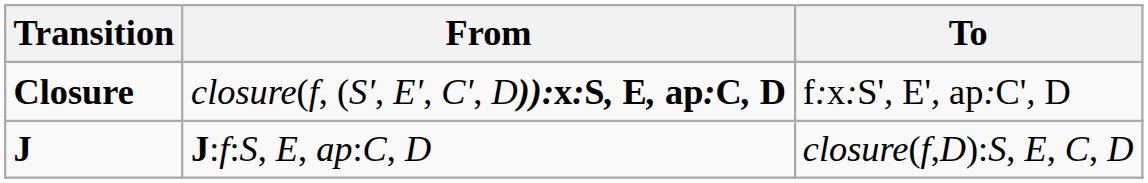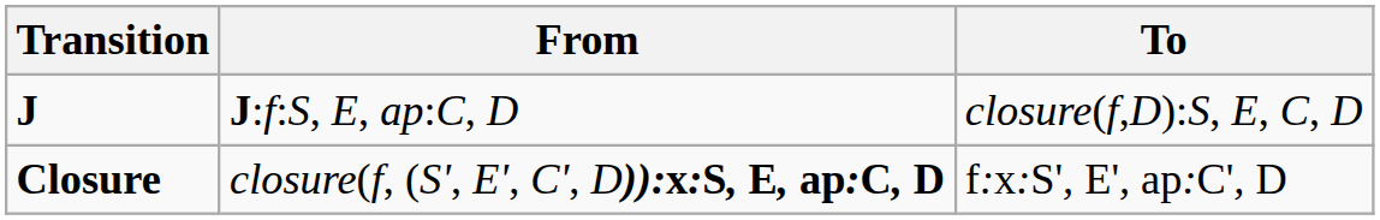 <table class="wikitable">
 <tr>
 <th>Transition</th>
 <th>From</th>
 <th>To</th>
 </tr>
 <tr>
+<td><strong>J</strong></td>
+<td><strong>J</strong>:<em>f</em>:<em>S</em>, <em>E</em>, <em>ap</em>:<em>C</em>, <em>D</em></td>
+<td><em>closure</em>(<em>f</em>,<em>D</em>):<em>S</em>, <em>E</em>, <em>C</em>, <em>D</em></td>
+</tr>
+<tr>
 <td><strong>Closure</strong></td>
 <td><em>closure</em>(<em>f</em>, (<em>S'</em>, <em>E'</em>, <em>C'</em>, <em>D<strong>)):</em>x<em>:</em>S<em>, </em>E<em>, </em>ap<em>:</em>C<em>, </em>D<em></td>
 <td></em>f<em>:</em>x<em>:</em>S'<em>, </em>E'<em>, </em>ap<em>:</em>C'<em>, </em>D</strong></td>
 </tr>
-<tr>
-<td><strong>J</strong></td>
-<td><strong>J</strong>:<em>f</em>:<em>S</em>, <em>E</em>, <em>ap</em>:<em>C</em>, <em>D</em></td>
-<td><em>closure</em>(<em>f</em>,<em>D</em>):<em>S</em>, <em>E</em>, <em>C</em>, <em>D</em></td>
-</tr>
 </table>
